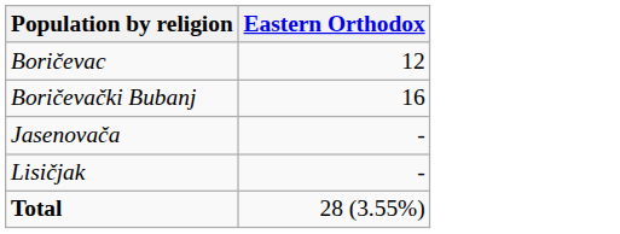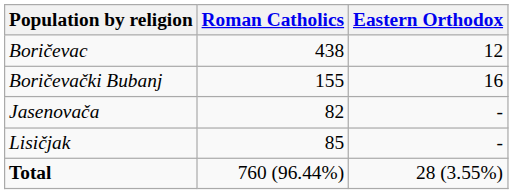 <table class="wikitable sortable">
 <tr>
 <th>Population by religion</th>
+<th><a href='#'>Roman Catholics</a></th>
 <th><a href='#'>Eastern Orthodox</a></th>
 </tr>
 <tr>
 <td><em>Boričevac</em></td>
+<td align="right">438</td>
 <td align="right">12</td>
 </tr>
 <tr>
 <td><em>Boričevački Bubanj</em></td>
+<td align="right">155</td>
 <td align="right">16</td>
 </tr>
 <tr>
 <td><em>Jasenovača</em></td>
+<td align="right">82</td>
 <td align="right">-</td>
 </tr>
 <tr>
 <td><em>Lisičjak</em></td>
+<td align="right">85</td>
 <td align="right">-</td>
 </tr>
 <tr>
 <td><strong>Total</strong></td>
+<td align="right">760 (96.44%)</td>
 <td align="right">28 (3.55%)</td>
 </tr>
 </table>
